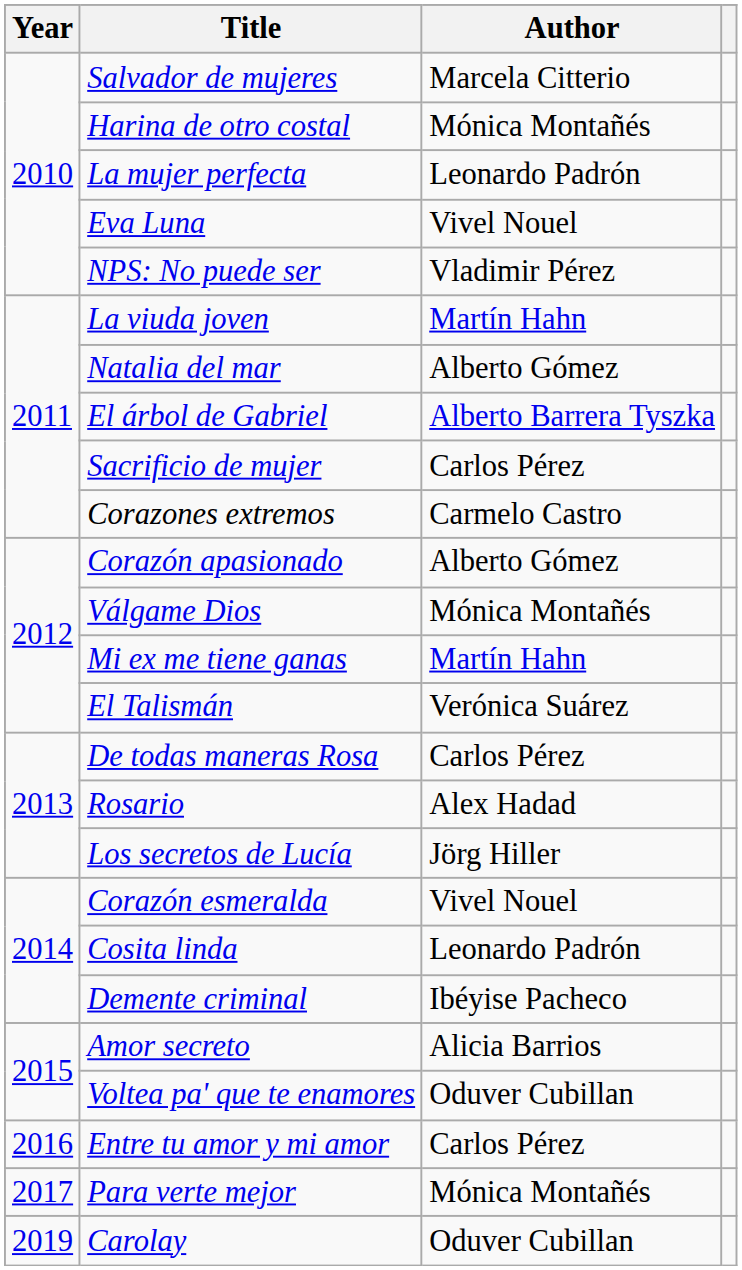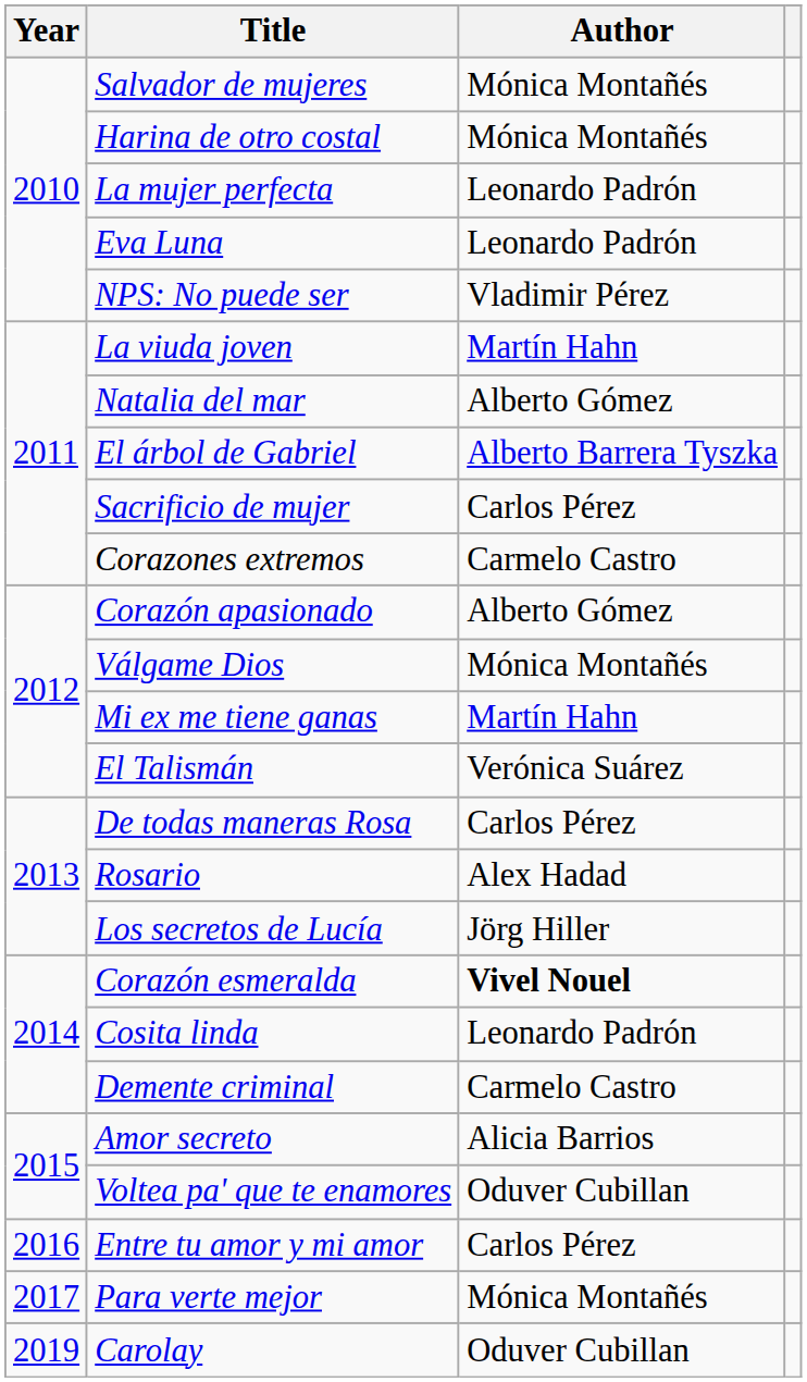 <table class="wikitable sortable">
 <tr>
 <th>Year</th>
 <th>Title</th>
 <th>Author</th>
 <th></th>
 </tr>
 <tr>
 <td rowspan="5"><a href='#'>2010</a></td>
 <td><em><a href='#'>Salvador de mujeres</a></em></td>
-<td>Marcela Citterio</td>
+<td>Mónica Montañés</td>
 <td></td>
 </tr>
 <tr>
 <td><em><a href='#'>Harina de otro costal</a></em></td>
 <td>Mónica Montañés</td>
 <td></td>
 </tr>
 <tr>
 <td><em><a href='#'>La mujer perfecta</a></em></td>
 <td>Leonardo Padrón</td>
 <td></td>
 </tr>
 <tr>
 <td><em><a href='#'>Eva Luna</a></em></td>
-<td>Vivel Nouel</td>
+<td>Leonardo Padrón</td>
 <td></td>
 </tr>
 <tr>
 <td><em><a href='#'>NPS: No puede ser</a></em></td>
 <td>Vladimir Pérez</td>
 <td></td>
 </tr>
 <tr>
 <td rowspan="5"><a href='#'>2011</a></td>
 <td><em><a href='#'>La viuda joven</a></em></td>
 <td><a href='#'>Martín Hahn</a></td>
 <td></td>
 </tr>
 <tr>
 <td><em><a href='#'>Natalia del mar</a></em></td>
 <td>Alberto Gómez</td>
 <td></td>
 </tr>
 <tr>
 <td><em><a href='#'>El árbol de Gabriel</a></em></td>
 <td><a href='#'>Alberto Barrera Tyszka</a></td>
 <td></td>
 </tr>
 <tr>
 <td><em><a href='#'>Sacrificio de mujer</a></em></td>
 <td>Carlos Pérez</td>
 <td></td>
 </tr>
 <tr>
 <td><em>Corazones extremos</em></td>
 <td>Carmelo Castro</td>
 <td></td>
 </tr>
 <tr>
 <td rowspan="4"><a href='#'>2012</a></td>
 <td><em><a href='#'>Corazón apasionado</a></em></td>
 <td>Alberto Gómez</td>
 <td></td>
 </tr>
 <tr>
 <td><em><a href='#'>Válgame Dios</a></em></td>
 <td>Mónica Montañés</td>
 <td></td>
 </tr>
 <tr>
 <td><em><a href='#'>Mi ex me tiene ganas</a></em></td>
 <td><a href='#'>Martín Hahn</a></td>
 <td></td>
 </tr>
 <tr>
 <td><em><a href='#'>El Talismán</a></em></td>
 <td>Verónica Suárez</td>
 <td></td>
 </tr>
 <tr>
 <td rowspan="3"><a href='#'>2013</a></td>
 <td><em><a href='#'>De todas maneras Rosa</a></em></td>
 <td>Carlos Pérez</td>
 <td></td>
 </tr>
 <tr>
 <td><em><a href='#'>Rosario</a></em></td>
 <td>Alex Hadad</td>
 <td></td>
 </tr>
 <tr>
 <td><em><a href='#'>Los secretos de Lucía</a></em></td>
 <td>Jörg Hiller</td>
 <td></td>
 </tr>
 <tr>
 <td rowspan="3"><a href='#'>2014</a></td>
 <td><em><a href='#'>Corazón esmeralda</a></em></td>
-<td>Vivel Nouel</td>
+<td><strong>Vivel Nouel</strong></td>
 <td></td>
 </tr>
 <tr>
 <td><em><a href='#'>Cosita linda</a></em></td>
 <td>Leonardo Padrón</td>
 <td></td>
 </tr>
 <tr>
 <td><em><a href='#'>Demente criminal</a></em></td>
-<td>Ibéyise Pacheco</td>
+<td>Carmelo Castro</td>
 <td></td>
 </tr>
 <tr>
 <td rowspan="2"><a href='#'>2015</a></td>
 <td><em><a href='#'>Amor secreto</a></em></td>
 <td>Alicia Barrios</td>
 <td></td>
 </tr>
 <tr>
 <td><em><a href='#'>Voltea pa' que te enamores</a></em></td>
 <td>Oduver Cubillan</td>
 <td></td>
 </tr>
 <tr>
 <td><a href='#'>2016</a></td>
 <td><em><a href='#'>Entre tu amor y mi amor</a></em></td>
 <td>Carlos Pérez</td>
 <td></td>
 </tr>
 <tr>
 <td><a href='#'>2017</a></td>
 <td><em><a href='#'>Para verte mejor</a></em></td>
 <td>Mónica Montañés</td>
 <td></td>
 </tr>
 <tr>
 <td><a href='#'>2019</a></td>
 <td><em><a href='#'>Carolay</a></em></td>
 <td>Oduver Cubillan</td>
 <td></td>
 </tr>
 </table>
